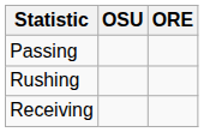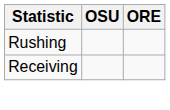 <table class="wikitable">
 <tr>
 <th>Statistic</th>
 <th>OSU</th>
 <th>ORE</th>
-</tr>
-<tr>
-<td>Passing</td>
-<td></td>
-<td></td>
 </tr>
 <tr>
 <td>Rushing</td>
 <td></td>
 <td></td>
 </tr>
 <tr>
 <td>Receiving</td>
 <td></td>
 <td></td>
 </tr>
 </table>
